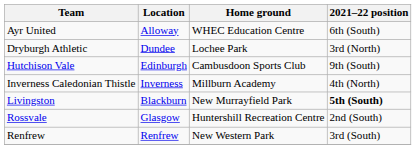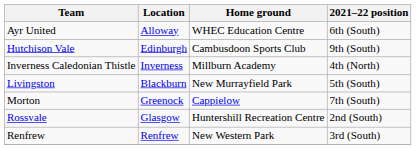 <table class="wikitable sortable">
 <tr>
 <th>Team</th>
 <th>Location</th>
 <th>Home ground</th>
 <th>2021–22 position</th>
 </tr>
 <tr>
 <td>Ayr United</td>
 <td><a href='#'>Alloway</a></td>
 <td>WHEC Education Centre</td>
 <td>6th (South)</td>
-</tr>
-<tr>
-<td>Dryburgh Athletic</td>
-<td><a href='#'>Dundee</a></td>
-<td>Lochee Park</td>
-<td>3rd (North)</td>
 </tr>
 <tr>
 <td><a href='#'>Hutchison Vale</a></td>
 <td><a href='#'>Edinburgh</a></td>
 <td>Cambusdoon Sports Club</td>
 <td>9th (South)</td>
 </tr>
 <tr>
 <td>Inverness Caledonian Thistle</td>
 <td><a href='#'>Inverness</a></td>
 <td>Millburn Academy</td>
 <td>4th (North)</td>
 </tr>
 <tr>
 <td><a href='#'>Livingston</a></td>
 <td><a href='#'>Blackburn</a></td>
 <td>New Murrayfield Park</td>
-<td><strong>5th (South)</strong></td>
+<td>5th (South)</td>
+</tr>
+<tr>
+<td>Morton</td>
+<td><a href='#'>Greenock</a></td>
+<td><a href='#'>Cappielow</a></td>
+<td>7th (South)</td>
 </tr>
 <tr>
 <td><a href='#'>Rossvale</a></td>
 <td><a href='#'>Glasgow</a></td>
 <td>Huntershill Recreation Centre</td>
 <td>2nd (South)</td>
 </tr>
 <tr>
 <td>Renfrew</td>
 <td><a href='#'>Renfrew</a></td>
 <td>New Western Park</td>
 <td>3rd (South)</td>
 </tr>
 <tr>
 </tr>
 </table>
